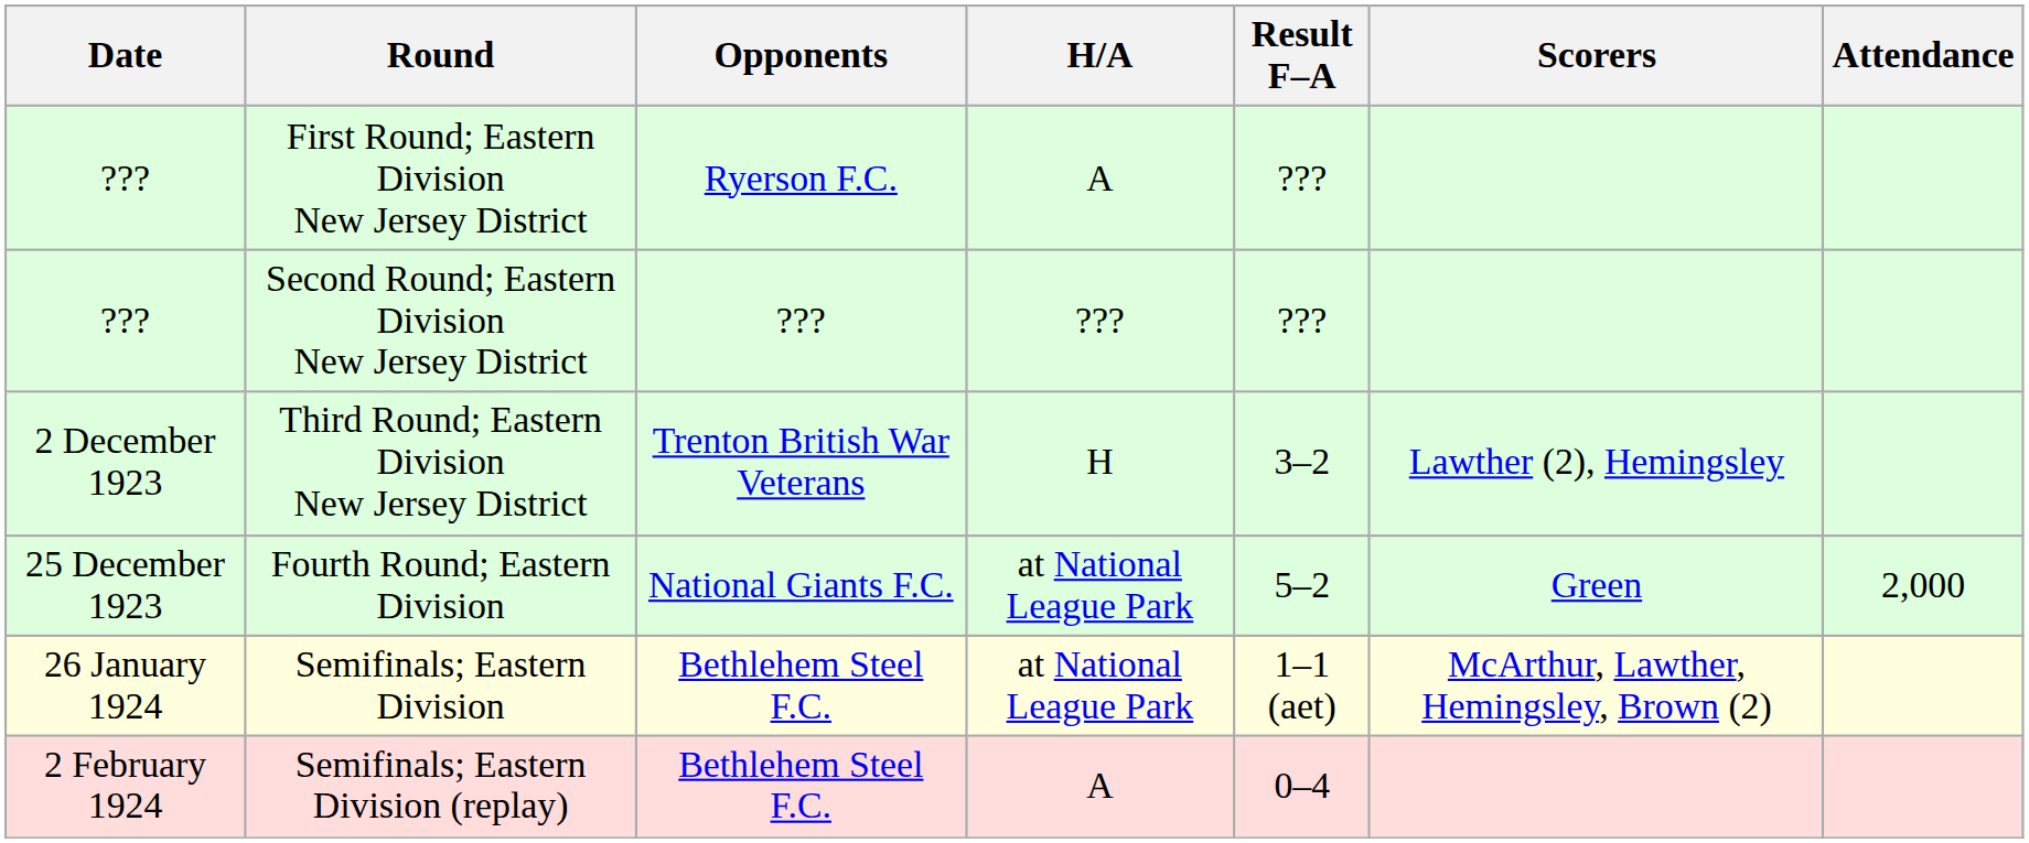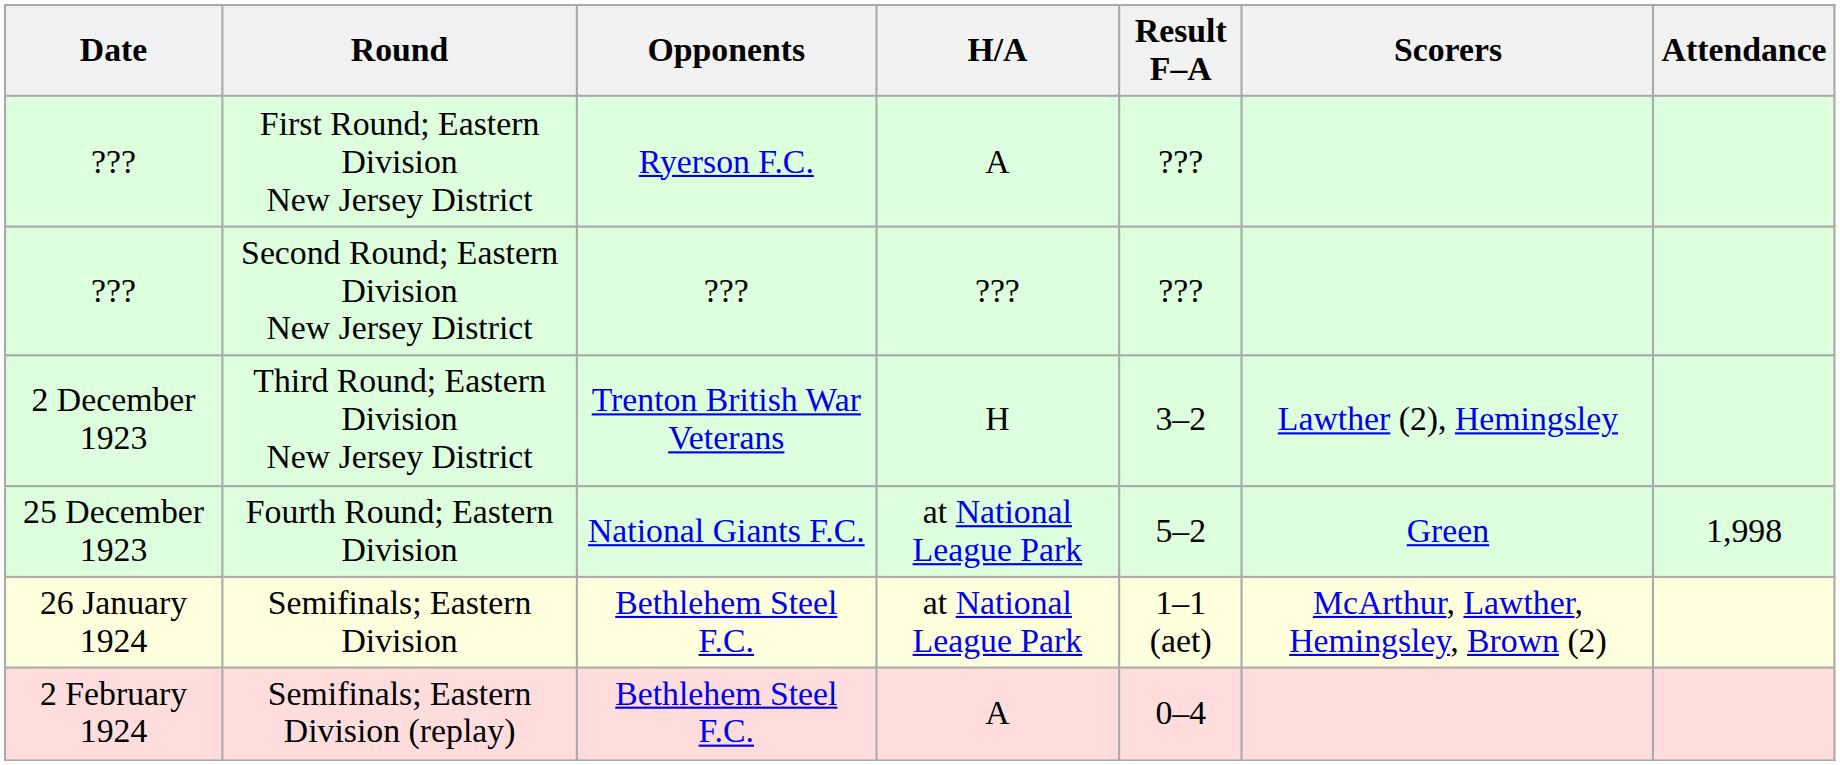 <table class="wikitable" style="text-align:center">
 <tr>
 <th>Date</th>
 <th>Round</th>
 <th>Opponents</th>
 <th>H/A</th>
 <th>Result<br>F–A</th>
 <th>Scorers</th>
 <th>Attendance</th>
 </tr>
 <tr bgcolor="#ddffdd">
 <td>???</td>
 <td>First Round; Eastern Division<br>New Jersey District</td>
 <td><a href='#'>Ryerson F.C.</a></td>
 <td>A</td>
 <td>???</td>
 <td></td>
 <td></td>
 </tr>
 <tr bgcolor="#ddffdd">
 <td>???</td>
 <td>Second Round; Eastern Division<br>New Jersey District</td>
 <td>???</td>
 <td>???</td>
 <td>???</td>
 <td></td>
 <td></td>
 </tr>
 <tr bgcolor="#ddffdd">
 <td>2 December 1923</td>
 <td>Third Round; Eastern Division<br>New Jersey District</td>
 <td><a href='#'>Trenton British War Veterans</a></td>
 <td>H</td>
 <td>3–2</td>
 <td><a href='#'>Lawther</a> (2), <a href='#'>Hemingsley</a></td>
 <td></td>
 </tr>
 <tr bgcolor="#ddffdd">
 <td>25 December 1923</td>
 <td>Fourth Round; Eastern Division</td>
 <td><a href='#'>National Giants F.C.</a></td>
 <td>at <a href='#'>National League Park</a></td>
 <td>5–2</td>
 <td><a href='#'>Green</a></td>
-<td>2,000</td>
+<td>1,998</td>
 </tr>
 <tr bgcolor="#ffffdd">
 <td>26 January 1924</td>
 <td>Semifinals; Eastern Division</td>
 <td><a href='#'>Bethlehem Steel F.C.</a></td>
 <td>at <a href='#'>National League Park</a></td>
 <td>1–1 (aet)</td>
 <td><a href='#'>McArthur</a>, <a href='#'>Lawther</a>, <a href='#'>Hemingsley</a>, <a href='#'>Brown</a> (2)</td>
 <td></td>
 </tr>
 <tr bgcolor="#ffdddd">
 <td>2 February 1924</td>
 <td>Semifinals; Eastern Division (replay)</td>
 <td><a href='#'>Bethlehem Steel F.C.</a></td>
 <td>A</td>
 <td>0–4</td>
 <td></td>
 <td></td>
 </tr>
 </table>
